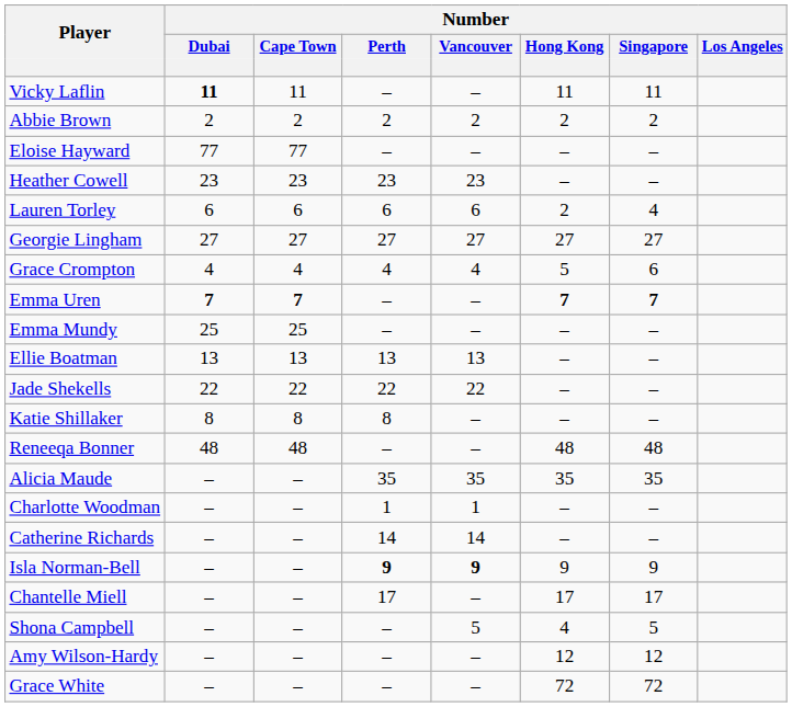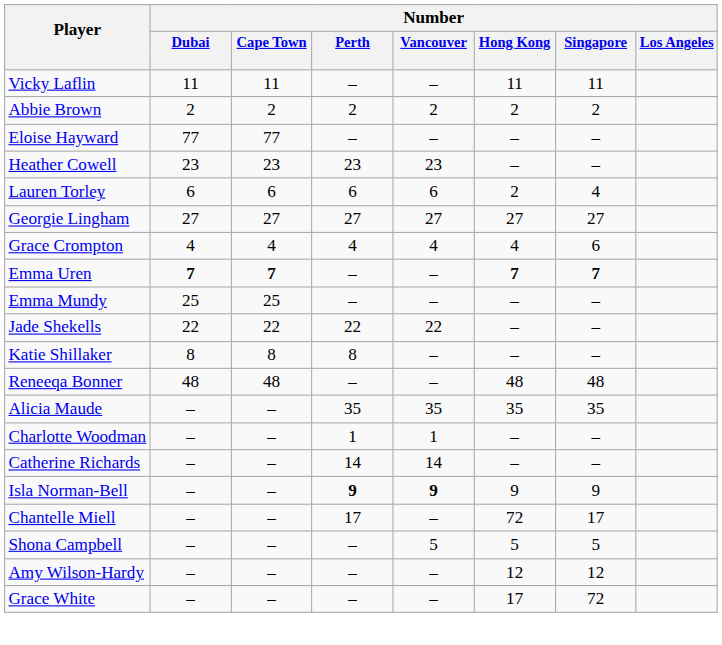 <table class="wikitable sortable" style="text-align:center;">
 <tr>
 <th rowspan="2" style="border-bottom:0px;">Player</th>
 <th colspan="7">Number</th>
 </tr>
 <tr>
 <th valign="top" style="width:5.2em; border-bottom:0px; padding:2px; font-size:85%;"><a href='#'>Dubai</a></th>
 <th valign="top" style="width:5.2em; border-bottom:0px; padding:2px; font-size:85%;"><a href='#'>Cape Town</a></th>
 <th valign="top" style="width:5.2em; border-bottom:0px; padding:2px; font-size:85%;"><a href='#'>Perth</a></th>
 <th valign="top" style="width:5.2em; border-bottom:0px; padding:2px; font-size:85%;"><a href='#'>Vancouver</a></th>
 <th valign="top" style="width:5.2em; border-bottom:0px; padding:2px; font-size:85%;"><a href='#'>Hong Kong</a></th>
 <th valign="top" style="width:5.2em; border-bottom:0px; padding:2px; font-size:85%;"><a href='#'>Singapore</a></th>
 <th valign="top" style="width:5.2em; border-bottom:0px; padding:2px; font-size:85%;"><a href='#'>Los Angeles</a></th>
 </tr>
 <tr style="line-height:8px;">
 <th style="border-top:0px;"> </th>
 <th style="border-top:0px;"></th>
 <th data-sort-type="number" style="border-top:0px;"></th>
 <th data-sort-type="number" style="border-top:0px;"></th>
 <th data-sort-type="number" style="border-top:0px;"></th>
 <th data-sort-type="number" style="border-top:0px;"></th>
 <th data-sort-type="number" style="border-top:0px;"></th>
 <th data-sort-type="number" style="border-top:0px;"></th>
 </tr>
 <tr>
 <td align="left"><a href='#'>Vicky Laflin</a></td>
-<td><strong>11</strong></td>
+<td>11</td>
 <td>11</td>
 <td>–</td>
 <td>–</td>
 <td>11</td>
 <td>11</td>
 <td></td>
 </tr>
 <tr>
 <td align="left"><a href='#'>Abbie Brown</a></td>
 <td>2</td>
 <td>2</td>
 <td>2</td>
 <td>2</td>
 <td>2</td>
 <td>2</td>
 <td></td>
 </tr>
 <tr>
 <td align="left"><a href='#'>Eloise Hayward</a></td>
 <td>77</td>
 <td>77</td>
 <td>–</td>
 <td>–</td>
 <td>–</td>
 <td>–</td>
 <td></td>
 </tr>
 <tr>
 <td align="left"><a href='#'>Heather Cowell</a></td>
 <td>23</td>
 <td>23</td>
 <td>23</td>
 <td>23</td>
 <td>–</td>
 <td>–</td>
 <td></td>
 </tr>
 <tr>
 <td align="left"><a href='#'>Lauren Torley</a></td>
 <td>6</td>
 <td>6</td>
 <td>6</td>
 <td>6</td>
 <td>2</td>
 <td>4</td>
 <td></td>
 </tr>
 <tr>
 <td align="left"><a href='#'>Georgie Lingham</a></td>
 <td>27</td>
 <td>27</td>
 <td>27</td>
 <td>27</td>
 <td>27</td>
 <td>27</td>
 <td></td>
 </tr>
 <tr>
 <td align="left"><a href='#'>Grace Crompton</a></td>
 <td>4</td>
 <td>4</td>
 <td>4</td>
 <td>4</td>
-<td>5</td>
+<td>4</td>
 <td>6</td>
 <td></td>
 </tr>
 <tr>
 <td align="left"><a href='#'>Emma Uren</a></td>
 <td><strong>7</strong></td>
 <td><strong>7</strong></td>
 <td>–</td>
 <td>–</td>
 <td><strong>7</strong></td>
 <td><strong>7</strong></td>
 <td></td>
 </tr>
 <tr>
 <td align="left"><a href='#'>Emma Mundy</a></td>
 <td>25</td>
 <td>25</td>
 <td>–</td>
 <td>–</td>
-<td>–</td>
-<td>–</td>
-<td></td>
-</tr>
-<tr>
-<td align="left"><a href='#'>Ellie Boatman</a></td>
-<td>13</td>
-<td>13</td>
-<td>13</td>
-<td>13</td>
 <td>–</td>
 <td>–</td>
 <td></td>
 </tr>
 <tr>
 <td align="left"><a href='#'>Jade Shekells</a></td>
 <td>22</td>
 <td>22</td>
 <td>22</td>
 <td>22</td>
 <td>–</td>
 <td>–</td>
 <td></td>
 </tr>
 <tr>
 <td align="left"><a href='#'>Katie Shillaker</a></td>
 <td>8</td>
 <td>8</td>
 <td>8</td>
 <td>–</td>
 <td>–</td>
 <td>–</td>
 <td></td>
 </tr>
 <tr>
 <td align="left"><a href='#'>Reneeqa Bonner</a></td>
 <td>48</td>
 <td>48</td>
 <td>–</td>
 <td>–</td>
 <td>48</td>
 <td>48</td>
 <td></td>
 </tr>
 <tr>
 <td align="left"><a href='#'>Alicia Maude</a></td>
 <td>–</td>
 <td>–</td>
 <td>35</td>
 <td>35</td>
 <td>35</td>
 <td>35</td>
 <td></td>
 </tr>
 <tr>
 <td align="left"><a href='#'>Charlotte Woodman</a></td>
 <td>–</td>
 <td>–</td>
 <td>1</td>
 <td>1</td>
 <td>–</td>
 <td>–</td>
 <td></td>
 </tr>
 <tr>
 <td align="left"><a href='#'>Catherine Richards</a></td>
 <td>–</td>
 <td>–</td>
 <td>14</td>
 <td>14</td>
 <td>–</td>
 <td>–</td>
 <td></td>
 </tr>
 <tr>
 <td align="left"><a href='#'>Isla Norman-Bell</a></td>
 <td>–</td>
 <td>–</td>
 <td><strong>9</strong></td>
 <td><strong>9</strong></td>
 <td>9</td>
 <td>9</td>
 <td></td>
 </tr>
 <tr>
 <td align="left"><a href='#'>Chantelle Miell</a></td>
 <td>–</td>
 <td>–</td>
 <td>17</td>
 <td>–</td>
-<td>17</td>
+<td>72</td>
 <td>17</td>
 <td></td>
 </tr>
 <tr>
 <td align="left"><a href='#'>Shona Campbell</a></td>
 <td>–</td>
 <td>–</td>
 <td>–</td>
 <td>5</td>
-<td>4</td>
+<td>5</td>
 <td>5</td>
 <td></td>
 </tr>
 <tr>
 <td align="left"><a href='#'>Amy Wilson-Hardy</a></td>
 <td>–</td>
 <td>–</td>
 <td>–</td>
 <td>–</td>
 <td>12</td>
 <td>12</td>
 <td></td>
 </tr>
 <tr>
 <td align="left"><a href='#'>Grace White</a></td>
 <td>–</td>
 <td>–</td>
 <td>–</td>
 <td>–</td>
-<td>72</td>
+<td>17</td>
 <td>72</td>
 <td></td>
 </tr>
 </table>
